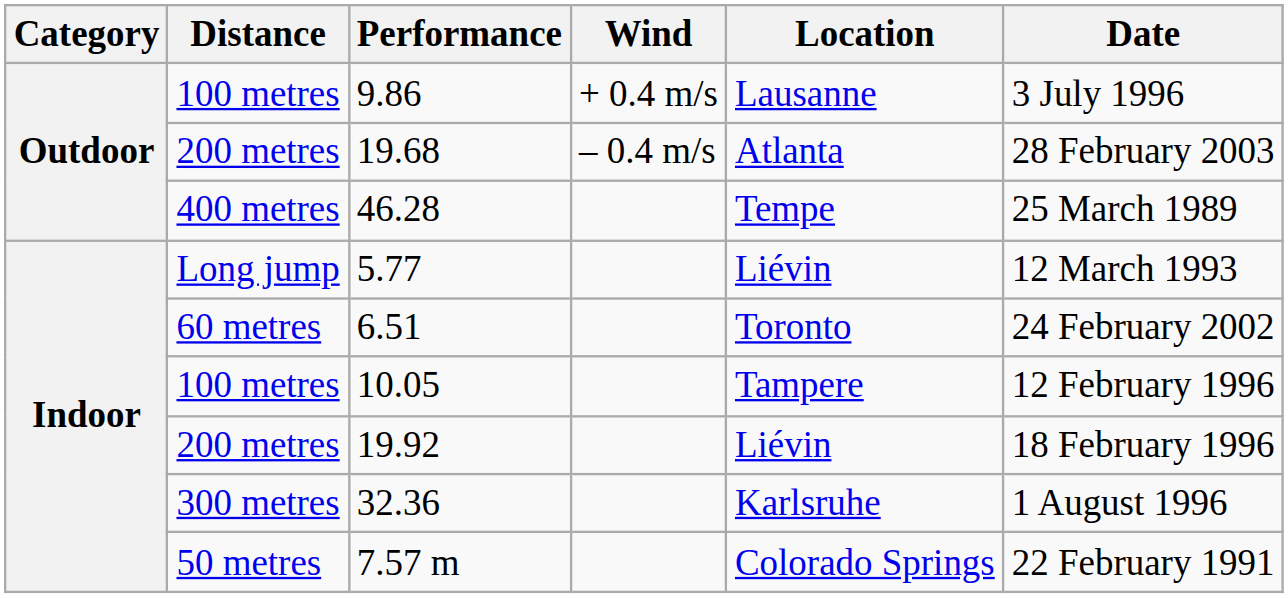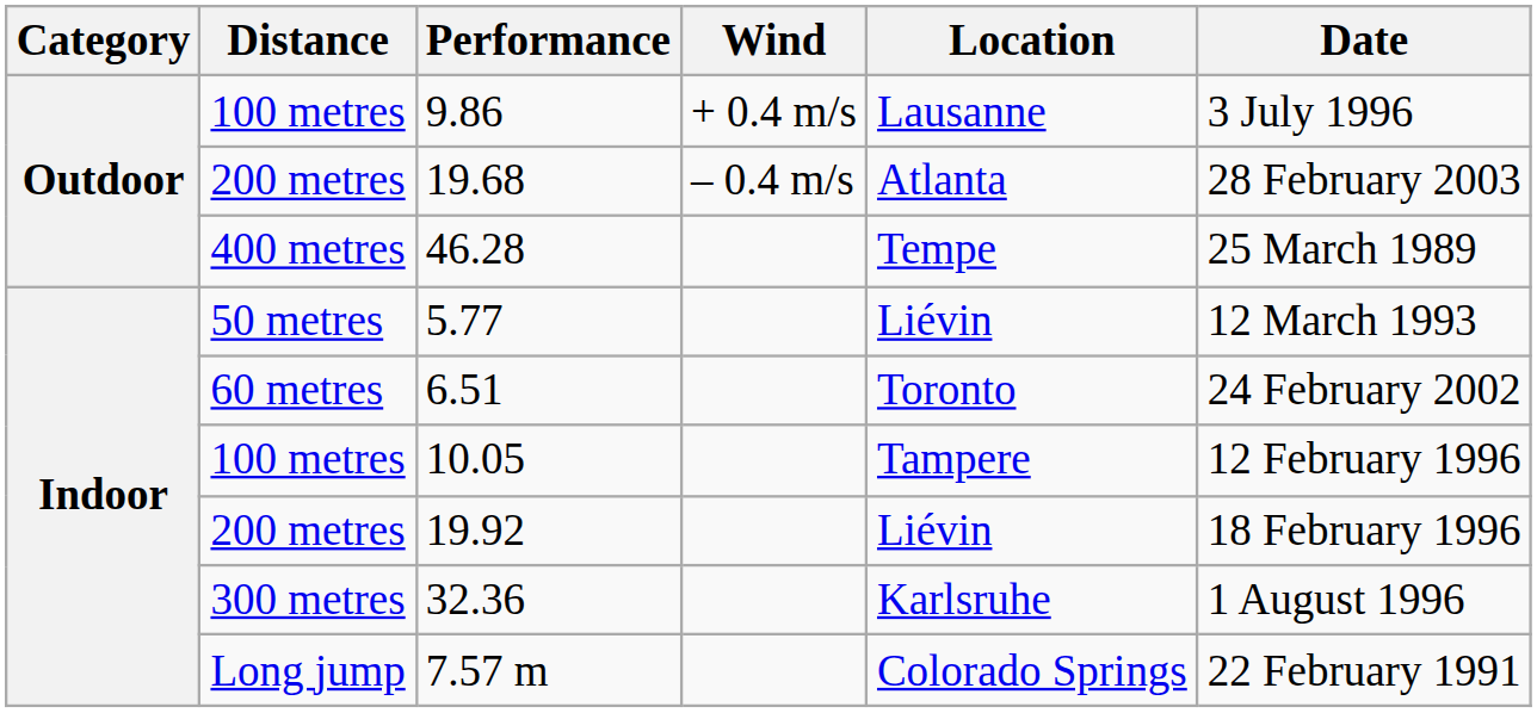 <table class="wikitable">
 <tr>
 <th>Category</th>
 <th>Distance</th>
 <th>Performance</th>
 <th>Wind</th>
 <th>Location</th>
 <th>Date</th>
 </tr>
 <tr>
 <th rowspan="3">Outdoor</th>
 <td><a href='#'>100 metres</a></td>
 <td>9.86</td>
 <td>+ 0.4 m/s</td>
 <td><a href='#'>Lausanne</a></td>
 <td>3 July 1996</td>
 </tr>
 <tr>
 <td><a href='#'>200 metres</a></td>
 <td>19.68</td>
 <td>– 0.4 m/s</td>
 <td><a href='#'>Atlanta</a></td>
 <td>28 February 2003</td>
 </tr>
 <tr>
 <td><a href='#'>400 metres</a></td>
 <td>46.28</td>
 <td></td>
 <td><a href='#'>Tempe</a></td>
 <td>25 March 1989</td>
 </tr>
 <tr>
 <th rowspan="6">Indoor</th>
-<td><a href='#'>Long jump</a></td>
+<td><a href='#'>50 metres</a></td>
 <td>5.77</td>
 <td></td>
 <td><a href='#'>Liévin</a></td>
 <td>12 March 1993</td>
 </tr>
 <tr>
 <td><a href='#'>60 metres</a></td>
 <td>6.51</td>
 <td></td>
 <td><a href='#'>Toronto</a></td>
 <td>24 February 2002</td>
 </tr>
 <tr>
 <td><a href='#'>100 metres</a></td>
 <td>10.05</td>
 <td></td>
 <td><a href='#'>Tampere</a></td>
 <td>12 February 1996</td>
 </tr>
 <tr>
 <td><a href='#'>200 metres</a> </td>
 <td>19.92</td>
 <td></td>
 <td><a href='#'>Liévin</a></td>
 <td>18 February 1996</td>
 </tr>
 <tr>
 <td><a href='#'>300 metres</a></td>
 <td>32.36</td>
 <td></td>
 <td><a href='#'>Karlsruhe</a></td>
 <td>1 August 1996</td>
 </tr>
 <tr>
-<td><a href='#'>50 metres</a></td>
+<td><a href='#'>Long jump</a></td>
 <td>7.57 m</td>
 <td></td>
 <td><a href='#'>Colorado Springs</a></td>
 <td>22 February 1991</td>
 </tr>
 </table>
